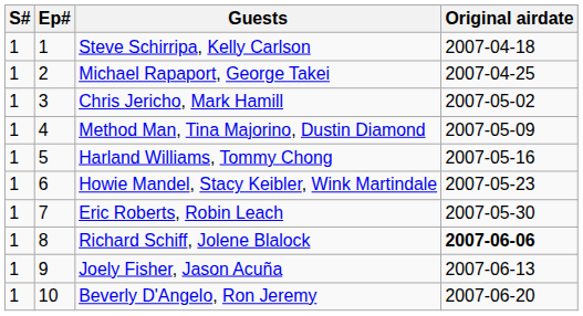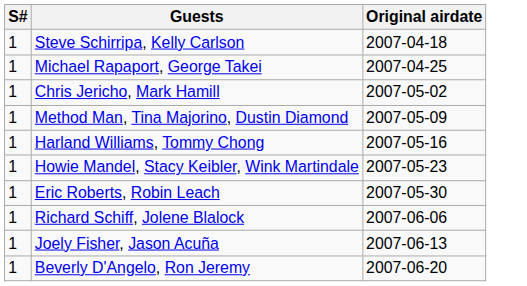 <table class="wikitable">
 <tr>
 <th>S#</th>
-<th>Ep#</th>
 <th>Guests</th>
 <th>Original airdate</th>
 </tr>
 <tr>
-<td>1</td>
 <td>1</td>
 <td><a href='#'>Steve Schirripa</a>, <a href='#'>Kelly Carlson</a></td>
 <td>2007-04-18</td>
 </tr>
 <tr>
 <td>1</td>
-<td>2</td>
 <td><a href='#'>Michael Rapaport</a>, <a href='#'>George Takei</a></td>
 <td>2007-04-25</td>
 </tr>
 <tr>
 <td>1</td>
-<td>3</td>
 <td><a href='#'>Chris Jericho</a>, <a href='#'>Mark Hamill</a></td>
 <td>2007-05-02</td>
 </tr>
 <tr>
 <td>1</td>
-<td>4</td>
 <td><a href='#'>Method Man</a>, <a href='#'>Tina Majorino</a>, <a href='#'>Dustin Diamond</a></td>
 <td>2007-05-09</td>
 </tr>
 <tr>
 <td>1</td>
-<td>5</td>
 <td><a href='#'>Harland Williams</a>, <a href='#'>Tommy Chong</a></td>
 <td>2007-05-16</td>
 </tr>
 <tr>
 <td>1</td>
-<td>6</td>
 <td><a href='#'>Howie Mandel</a>, <a href='#'>Stacy Keibler</a>, <a href='#'>Wink Martindale</a></td>
 <td>2007-05-23</td>
 </tr>
 <tr>
 <td>1</td>
-<td>7</td>
 <td><a href='#'>Eric Roberts</a>, <a href='#'>Robin Leach</a></td>
 <td>2007-05-30</td>
 </tr>
 <tr>
 <td>1</td>
-<td>8</td>
 <td><a href='#'>Richard Schiff</a>, <a href='#'>Jolene Blalock</a></td>
-<td><strong>2007-06-06</strong></td>
+<td>2007-06-06</td>
 </tr>
 <tr>
 <td>1</td>
-<td>9</td>
 <td><a href='#'>Joely Fisher</a>, <a href='#'>Jason Acuña</a></td>
 <td>2007-06-13</td>
 </tr>
 <tr>
 <td>1</td>
-<td>10</td>
 <td><a href='#'>Beverly D'Angelo</a>, <a href='#'>Ron Jeremy</a></td>
 <td>2007-06-20</td>
 </tr>
 </table>
